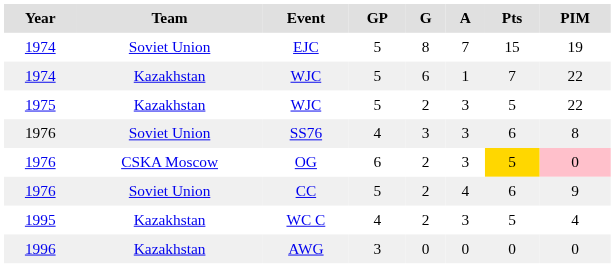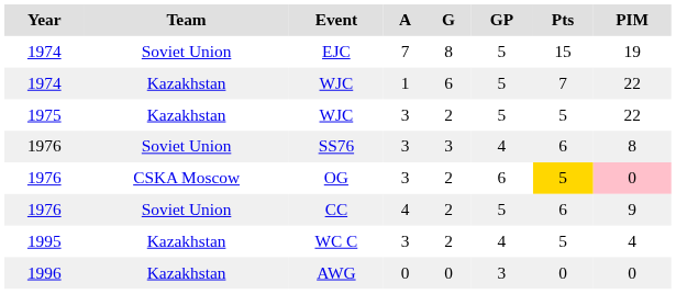 <table BORDER="0" CELLPADDING="6" CELLSPACING="0" width="50%" style="text-align:center">
 <tr bgcolor="#e0e0e0">
 <th>Year</th>
 <th>Team</th>
 <th>Event</th>
+<th>A</th>
+<th>G</th>
 <th>GP</th>
-<th>G</th>
-<th>A</th>
 <th>Pts</th>
 <th>PIM</th>
 </tr>
 <tr>
 <td><a href='#'>1974</a></td>
 <td><a href='#'>Soviet Union</a></td>
 <td><a href='#'>EJC</a></td>
+<td>7</td>
+<td>8</td>
 <td>5</td>
-<td>8</td>
-<td>7</td>
 <td>15</td>
 <td>19</td>
 </tr>
 <tr bgcolor="#f0f0f0">
 <td><a href='#'>1974</a></td>
 <td><a href='#'>Kazakhstan</a></td>
 <td><a href='#'>WJC</a></td>
+<td>1</td>
+<td>6</td>
 <td>5</td>
-<td>6</td>
-<td>1</td>
 <td>7</td>
 <td>22</td>
 </tr>
 <tr>
 <td><a href='#'>1975</a></td>
 <td><a href='#'>Kazakhstan</a></td>
 <td><a href='#'>WJC</a></td>
+<td>3</td>
+<td>2</td>
 <td>5</td>
-<td>2</td>
-<td>3</td>
 <td>5</td>
 <td>22</td>
 </tr>
 <tr bgcolor="#f0f0f0">
 <td>1976</td>
 <td><a href='#'>Soviet Union</a></td>
 <td><a href='#'>SS76</a></td>
-<td>4</td>
 <td>3</td>
 <td>3</td>
+<td>4</td>
 <td>6</td>
 <td>8</td>
 </tr>
 <tr>
 <td><a href='#'>1976</a></td>
 <td><a href='#'>CSKA Moscow</a></td>
 <td><a href='#'>OG</a></td>
+<td>3</td>
+<td>2</td>
 <td>6</td>
-<td>2</td>
-<td>3</td>
 <td style="background: gold;">5</td>
 <td style="background: pink;">0</td>
 </tr>
 <tr bgcolor="#f0f0f0">
 <td><a href='#'>1976</a></td>
 <td><a href='#'>Soviet Union</a></td>
 <td><a href='#'>CC</a></td>
+<td>4</td>
+<td>2</td>
 <td>5</td>
-<td>2</td>
-<td>4</td>
 <td>6</td>
 <td>9</td>
 </tr>
 <tr>
 <td><a href='#'>1995</a></td>
 <td><a href='#'>Kazakhstan</a></td>
 <td><a href='#'>WC C</a></td>
+<td>3</td>
+<td>2</td>
 <td>4</td>
-<td>2</td>
-<td>3</td>
 <td>5</td>
 <td>4</td>
 </tr>
 <tr bgcolor="#f0f0f0">
 <td><a href='#'>1996</a></td>
 <td><a href='#'>Kazakhstan</a></td>
 <td><a href='#'>AWG</a></td>
-<td>3</td>
 <td>0</td>
 <td>0</td>
+<td>3</td>
 <td>0</td>
 <td>0</td>
 </tr>
 </table>
